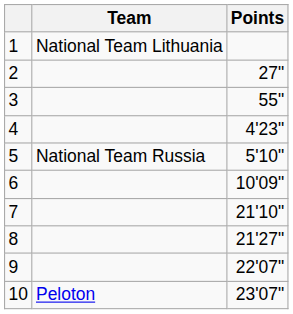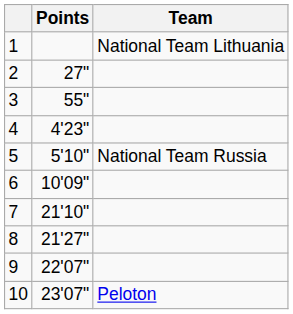 <table class="wikitable">
 <tr>
 <th></th>
+<th>Points</th>
 <th>Team</th>
-<th>Points</th>
 </tr>
 <tr>
 <td>1</td>
+<td align=right></td>
 <td> National Team Lithuania</td>
-<td align=right></td>
 </tr>
 <tr>
 <td>2</td>
+<td align=right>27"</td>
 <td> </td>
-<td align=right>27"</td>
 </tr>
 <tr>
 <td>3</td>
+<td align=right>55"</td>
 <td> </td>
-<td align=right>55"</td>
 </tr>
 <tr>
 <td>4</td>
+<td align=right>4'23"</td>
 <td> </td>
-<td align=right>4'23"</td>
 </tr>
 <tr>
 <td>5</td>
+<td align=right>5'10"</td>
 <td> National Team Russia</td>
-<td align=right>5'10"</td>
 </tr>
 <tr>
 <td>6</td>
+<td align=right>10'09"</td>
 <td> </td>
-<td align=right>10'09"</td>
 </tr>
 <tr>
 <td>7</td>
+<td align=right>21'10"</td>
 <td> </td>
-<td align=right>21'10"</td>
 </tr>
 <tr>
 <td>8</td>
+<td align=right>21'27"</td>
 <td> </td>
-<td align=right>21'27"</td>
 </tr>
 <tr>
 <td>9</td>
+<td align=right>22'07"</td>
 <td> </td>
-<td align=right>22'07"</td>
 </tr>
 <tr>
 <td>10</td>
+<td align=right>23'07"</td>
 <td> <a href='#'>Peloton</a></td>
-<td align=right>23'07"</td>
 </tr>
 </table>
